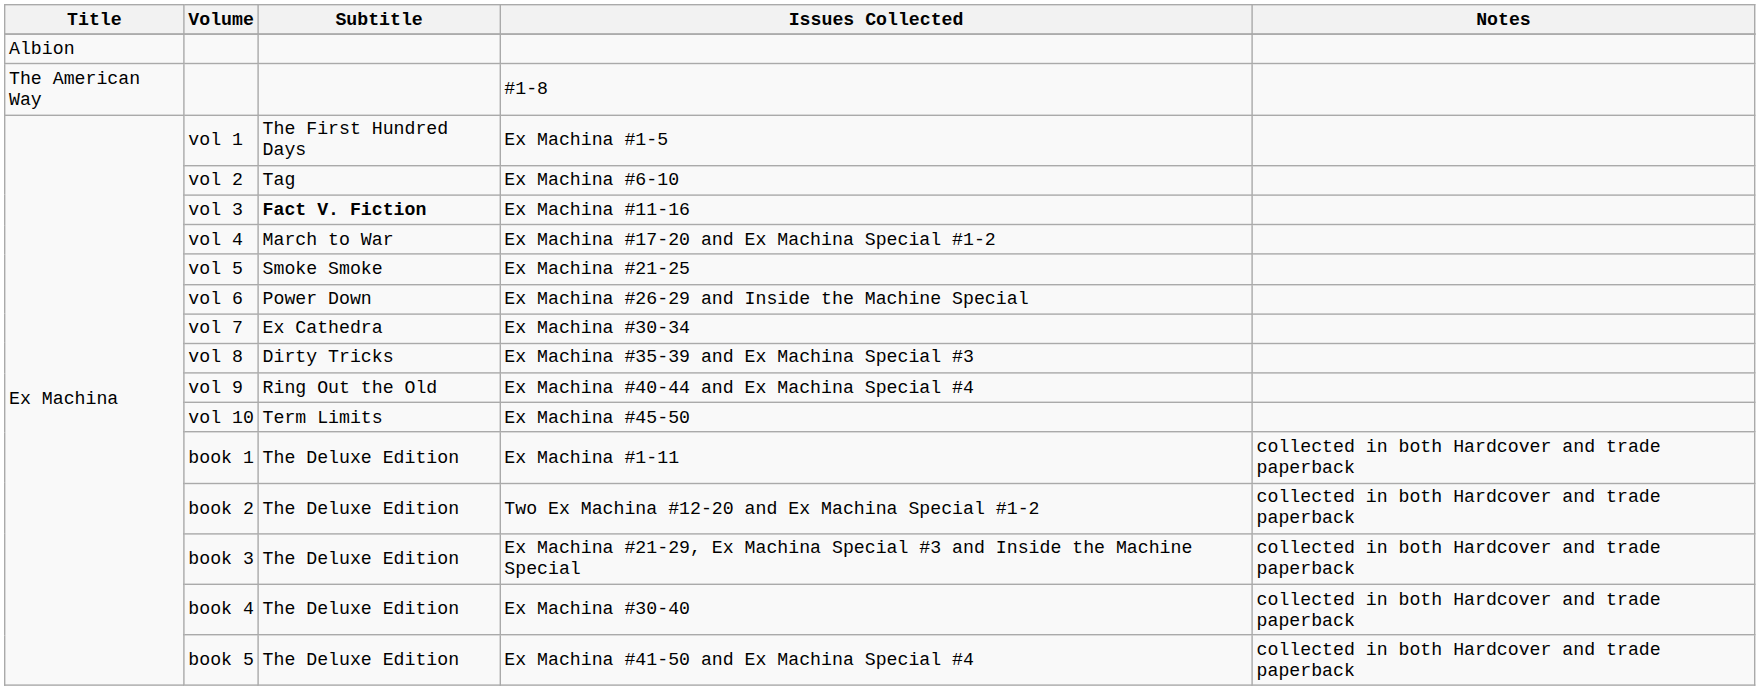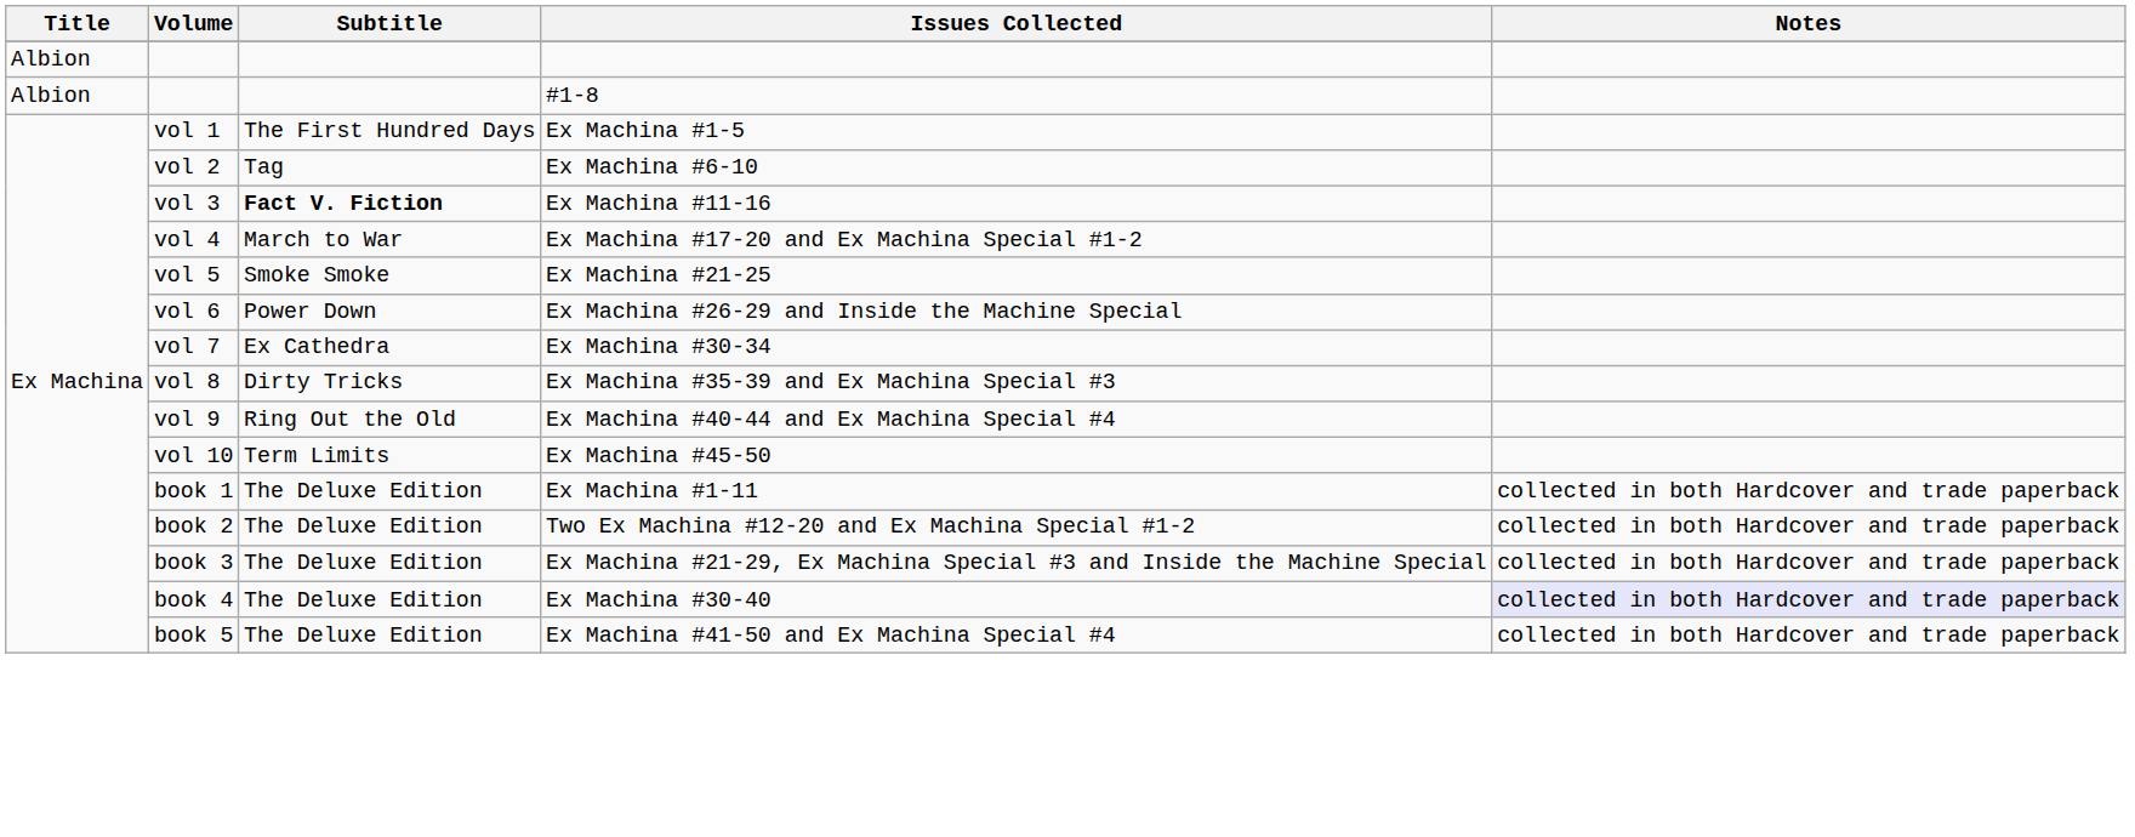 <table class="wikitable">
 <tr>
 <th>Title</th>
 <th>Volume</th>
 <th>Subtitle</th>
 <th>Issues Collected</th>
 <th>Notes</th>
 </tr>
 <tr>
 </tr>
 <tr>
 <td>Albion</td>
 <td></td>
 <td></td>
 <td></td>
 <td></td>
 </tr>
 <tr>
-<td>The American Way</td>
+<td>Albion</td>
 <td></td>
 <td></td>
 <td>#1-8</td>
 <td></td>
 </tr>
 <tr>
 <td rowspan="15">Ex Machina</td>
 <td>vol 1</td>
 <td>The First Hundred Days</td>
 <td>Ex Machina #1-5</td>
 <td></td>
 </tr>
 <tr>
 <td>vol 2</td>
 <td>Tag</td>
 <td>Ex Machina #6-10</td>
 <td></td>
 </tr>
 <tr>
 <td>vol 3</td>
 <td><strong>Fact V. Fiction</strong></td>
 <td>Ex Machina #11-16</td>
 <td></td>
 </tr>
 <tr>
 <td>vol 4</td>
 <td>March to War</td>
 <td>Ex Machina #17-20 and Ex Machina Special #1-2</td>
 <td></td>
 </tr>
 <tr>
 <td>vol 5</td>
 <td>Smoke Smoke</td>
 <td>Ex Machina #21-25</td>
 <td></td>
 </tr>
 <tr>
 <td>vol 6</td>
 <td>Power Down</td>
 <td>Ex Machina #26-29 and Inside the Machine Special</td>
 <td></td>
 </tr>
 <tr>
 <td>vol 7</td>
 <td>Ex Cathedra</td>
 <td>Ex Machina #30-34</td>
 <td></td>
 </tr>
 <tr>
 <td>vol 8</td>
 <td>Dirty Tricks</td>
 <td>Ex Machina #35-39 and Ex Machina Special #3</td>
 <td></td>
 </tr>
 <tr>
 <td>vol 9</td>
 <td>Ring Out the Old</td>
 <td>Ex Machina #40-44 and Ex Machina Special #4</td>
 <td></td>
 </tr>
 <tr>
 <td>vol 10</td>
 <td>Term Limits</td>
 <td>Ex Machina #45-50</td>
 <td></td>
 </tr>
 <tr>
 <td>book 1</td>
 <td>The Deluxe Edition</td>
 <td>Ex Machina #1-11</td>
 <td>collected in both Hardcover and trade paperback</td>
 </tr>
 <tr>
 <td>book 2</td>
 <td>The Deluxe Edition</td>
 <td>Two	Ex Machina #12-20 and Ex Machina Special #1-2</td>
 <td>collected in both Hardcover and trade paperback</td>
 </tr>
 <tr>
 <td>book 3</td>
 <td>The Deluxe Edition</td>
 <td>Ex Machina #21-29, Ex Machina Special #3 and Inside the Machine Special</td>
 <td>collected in both Hardcover and trade paperback</td>
 </tr>
 <tr>
 <td>book 4</td>
 <td>The Deluxe Edition</td>
 <td>Ex Machina #30-40</td>
-<td>collected in both Hardcover and trade paperback</td>
+<td style="background: lavender;">collected in both Hardcover and trade paperback</td>
 </tr>
 <tr>
 <td>book 5</td>
 <td>The Deluxe Edition</td>
 <td>Ex Machina #41-50 and Ex Machina Special #4</td>
 <td>collected in both Hardcover and trade paperback</td>
 </tr>
 </table>
